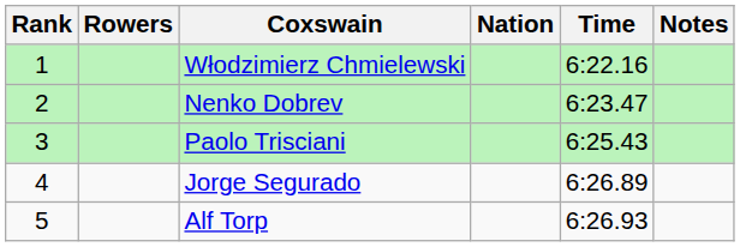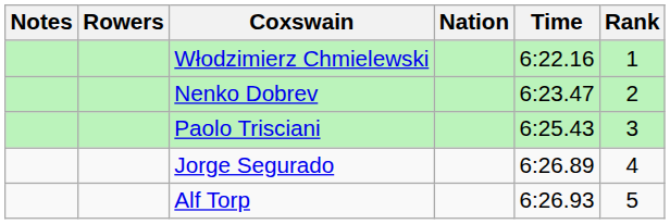 <table class="wikitable sortable" style="text-align:center">
 <tr>
-<th>Rank</th>
+<th>Notes</th>
 <th>Rowers</th>
 <th>Coxswain</th>
 <th>Nation</th>
 <th>Time</th>
-<th>Notes</th>
+<th>Rank</th>
 </tr>
 <tr bgcolor=bbf3bb>
-<td>1</td>
+<td></td>
 <td align=left></td>
 <td align=left><a href='#'>Włodzimierz Chmielewski</a></td>
 <td align=left></td>
 <td>6:22.16</td>
-<td></td>
+<td>1</td>
 </tr>
 <tr bgcolor=bbf3bb>
-<td>2</td>
+<td></td>
 <td align=left></td>
 <td align=left><a href='#'>Nenko Dobrev</a></td>
 <td align=left></td>
 <td>6:23.47</td>
-<td></td>
+<td>2</td>
 </tr>
 <tr bgcolor=bbf3bb>
-<td>3</td>
+<td></td>
 <td align=left></td>
 <td align=left><a href='#'>Paolo Trisciani</a></td>
 <td align=left></td>
 <td>6:25.43</td>
-<td></td>
+<td>3</td>
 </tr>
 <tr>
-<td>4</td>
+<td></td>
 <td align=left></td>
 <td align=left><a href='#'>Jorge Segurado</a></td>
 <td align=left></td>
 <td>6:26.89</td>
-<td></td>
+<td>4</td>
 </tr>
 <tr>
-<td>5</td>
+<td></td>
 <td align=left></td>
 <td align=left><a href='#'>Alf Torp</a></td>
 <td align=left></td>
 <td>6:26.93</td>
-<td></td>
+<td>5</td>
 </tr>
 </table>
